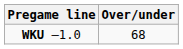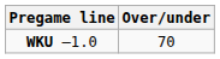 <table class="wikitable">
 <tr align="center">
 <th style=>Pregame line</th>
 <th style=>Over/under</th>
 </tr>
 <tr align="center">
 <td><strong>WKU</strong> –1.0</td>
-<td>68</td>
+<td>70</td>
 </tr>
 </table>
